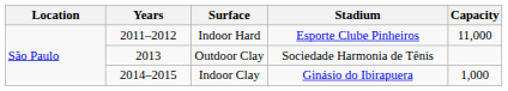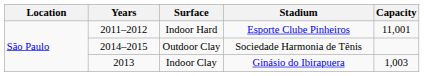 <table class="wikitable" style="text-align:center;">
 <tr>
 <th width="120">Location</th>
 <th width="100">Years</th>
 <th width="90">Surface</th>
 <th width="220">Stadium</th>
 <th width="60">Capacity</th>
 </tr>
 <tr>
 <td align=left rowspan=3> <a href='#'>São Paulo</a></td>
 <td>2011–2012</td>
 <td>Indoor Hard</td>
 <td><a href='#'>Esporte Clube Pinheiros</a></td>
-<td>11,000</td>
+<td>11,001</td>
 </tr>
 <tr>
-<td>2013</td>
+<td>2014–2015</td>
 <td>Outdoor Clay</td>
 <td>Sociedade Harmonia de Tênis</td>
 <td></td>
 </tr>
 <tr>
-<td>2014–2015</td>
+<td>2013</td>
 <td>Indoor Clay</td>
 <td><a href='#'>Ginásio do Ibirapuera</a></td>
-<td>1,000</td>
+<td>1,003</td>
 </tr>
 </table>
